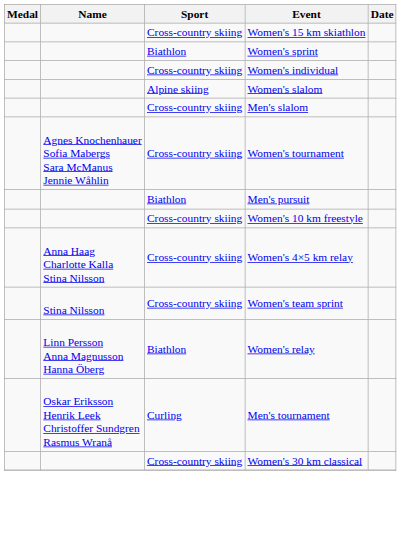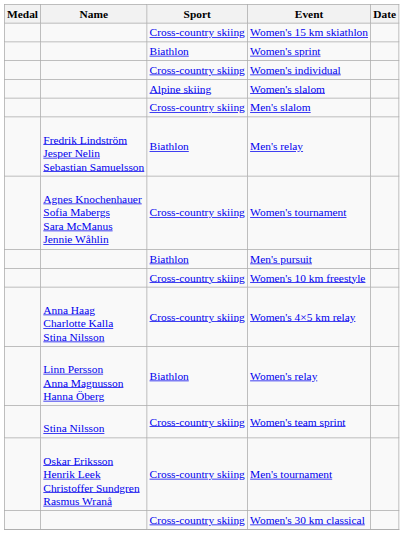 <table class="wikitable sortable" style="font-size:95%;">
 <tr>
 <th>Medal</th>
 <th>Name</th>
 <th>Sport</th>
 <th>Event</th>
 <th>Date</th>
 </tr>
 <tr>
 <td></td>
 <td></td>
 <td><a href='#'>Cross-country skiing</a></td>
 <td><a href='#'>Women's 15 km skiathlon</a></td>
 <td></td>
 </tr>
 <tr>
 <td></td>
 <td></td>
 <td><a href='#'>Biathlon</a></td>
 <td><a href='#'>Women's sprint</a></td>
 <td></td>
 </tr>
 <tr>
 <td></td>
 <td></td>
 <td><a href='#'>Cross-country skiing</a></td>
 <td><a href='#'>Women's individual</a></td>
 <td></td>
 </tr>
 <tr>
 <td></td>
 <td></td>
 <td><a href='#'>Alpine skiing</a></td>
 <td><a href='#'>Women's slalom</a></td>
 <td></td>
 </tr>
 <tr>
 <td></td>
 <td></td>
 <td><a href='#'>Cross-country skiing</a></td>
 <td><a href='#'>Men's slalom</a></td>
 <td></td>
 </tr>
 <tr>
 <td></td>
+<td><br><a href='#'>Fredrik Lindström</a><br><a href='#'>Jesper Nelin</a><br><a href='#'>Sebastian Samuelsson</a></td>
+<td><a href='#'>Biathlon</a></td>
+<td><a href='#'>Men's relay</a></td>
+<td></td>
+</tr>
+<tr>
+<td></td>
 <td><br><a href='#'>Agnes Knochenhauer</a><br><a href='#'>Sofia Mabergs</a><br><a href='#'>Sara McManus</a><br><a href='#'>Jennie Wåhlin</a></td>
 <td><a href='#'>Cross-country skiing</a></td>
 <td><a href='#'>Women's tournament</a></td>
 <td></td>
 </tr>
 <tr>
 <td></td>
 <td></td>
 <td><a href='#'>Biathlon</a></td>
 <td><a href='#'>Men's pursuit</a></td>
 <td></td>
 </tr>
 <tr>
 <td></td>
 <td></td>
 <td><a href='#'>Cross-country skiing</a></td>
 <td><a href='#'>Women's 10 km freestyle</a></td>
 <td></td>
 </tr>
 <tr>
 <td></td>
 <td><br><a href='#'>Anna Haag</a><br><a href='#'>Charlotte Kalla</a><br><a href='#'>Stina Nilsson</a></td>
 <td><a href='#'>Cross-country skiing</a></td>
 <td><a href='#'>Women's 4×5 km relay</a></td>
 <td></td>
 </tr>
 <tr>
 <td></td>
+<td><br><a href='#'>Linn Persson</a><br><a href='#'>Anna Magnusson</a><br><a href='#'>Hanna Öberg</a></td>
+<td><a href='#'>Biathlon</a></td>
+<td><a href='#'>Women's relay</a></td>
+<td></td>
+</tr>
+<tr>
+<td></td>
 <td><br><a href='#'>Stina Nilsson</a></td>
 <td><a href='#'>Cross-country skiing</a></td>
 <td><a href='#'>Women's team sprint</a></td>
 <td></td>
 </tr>
 <tr>
 <td></td>
-<td><br><a href='#'>Linn Persson</a><br><a href='#'>Anna Magnusson</a><br><a href='#'>Hanna Öberg</a></td>
-<td><a href='#'>Biathlon</a></td>
-<td><a href='#'>Women's relay</a></td>
-<td></td>
-</tr>
-<tr>
-<td></td>
 <td><br><a href='#'>Oskar Eriksson</a><br><a href='#'>Henrik Leek</a><br><a href='#'>Christoffer Sundgren</a><br><a href='#'>Rasmus Wranå</a></td>
-<td><a href='#'>Curling</a></td>
+<td><a href='#'>Cross-country skiing</a></td>
 <td><a href='#'>Men's tournament</a></td>
 <td></td>
 </tr>
 <tr>
 <td></td>
 <td></td>
 <td><a href='#'>Cross-country skiing</a></td>
 <td><a href='#'>Women's 30 km classical</a></td>
 <td></td>
 </tr>
 <tr>
 </tr>
 </table>
